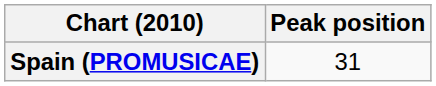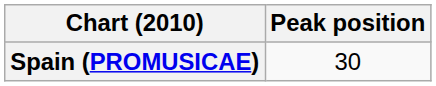 <table class="wikitable plainrowheaders sortable" style="text-align:center;">
 <tr>
 <th scope="col">Chart (2010)</th>
 <th scope="col">Peak position</th>
 </tr>
 <tr>
 <th scope="row">Spain (<a href='#'>PROMUSICAE</a>) </th>
-<td style="text-align:center;">31</td>
+<td style="text-align:center;">30</td>
 </tr>
 </table>
